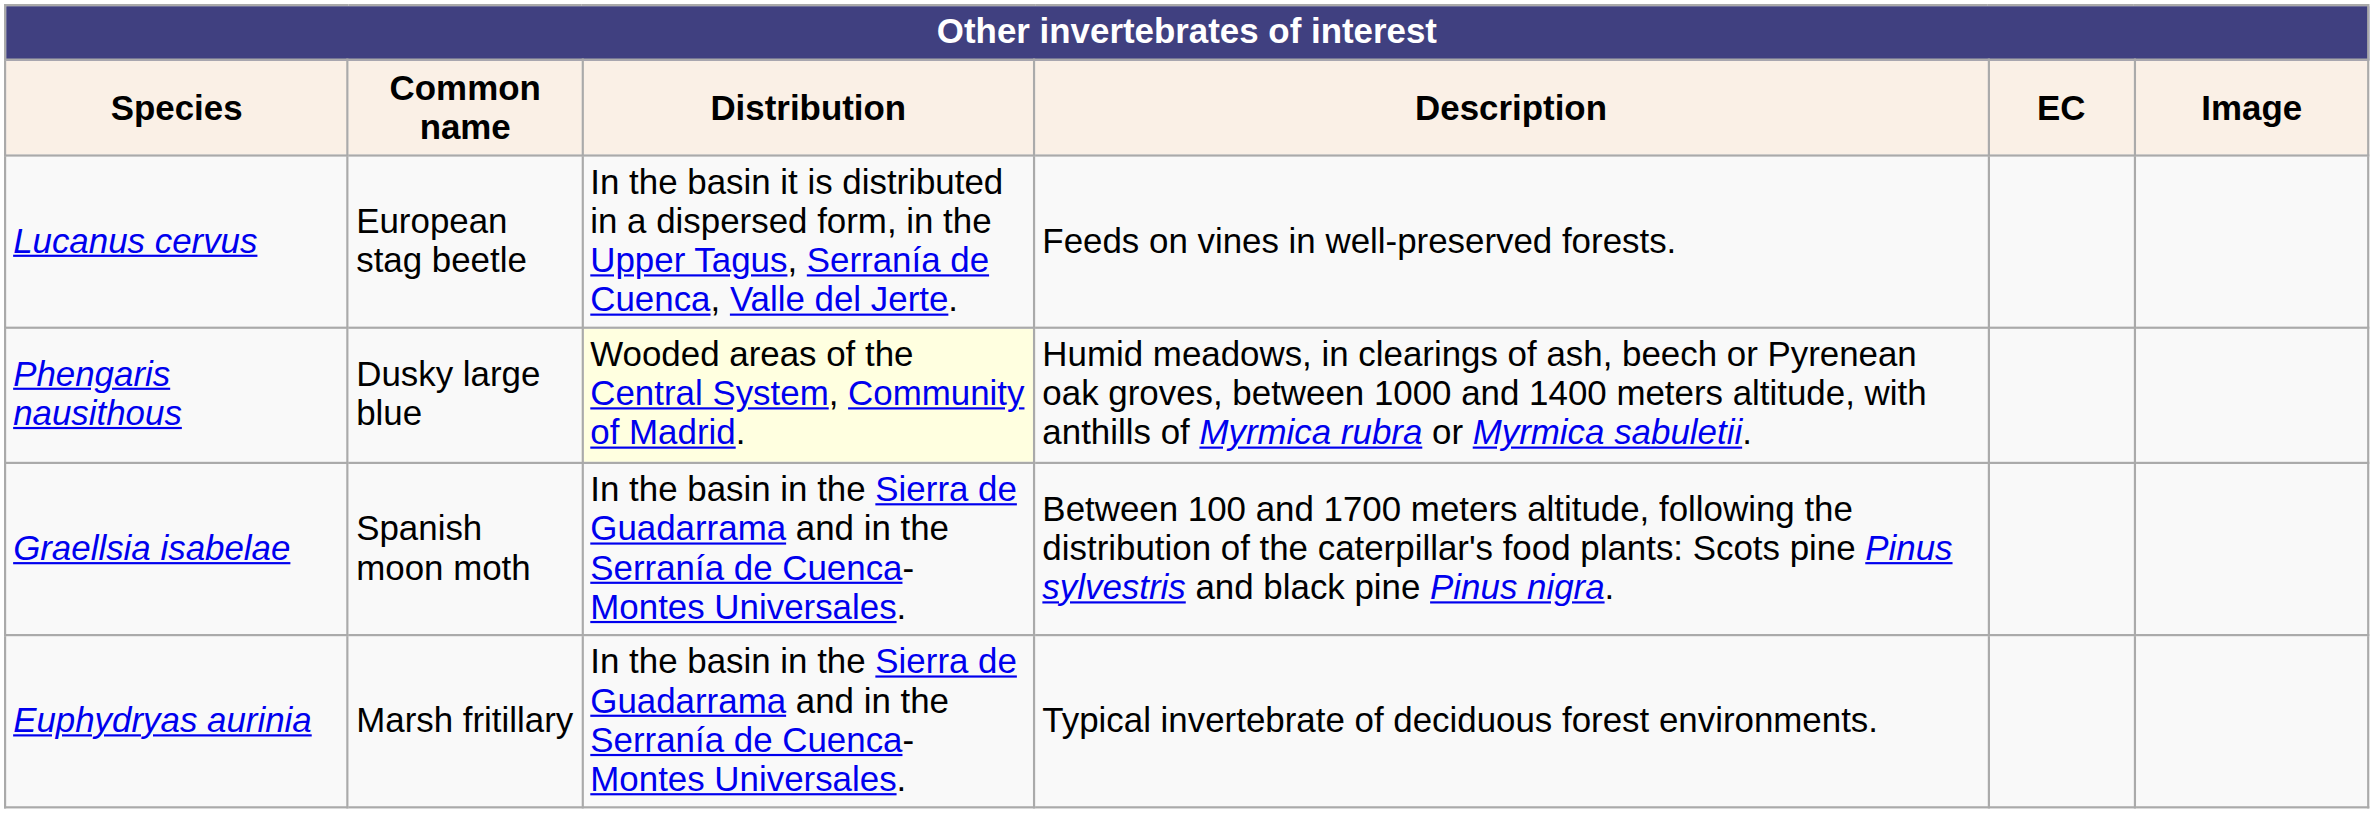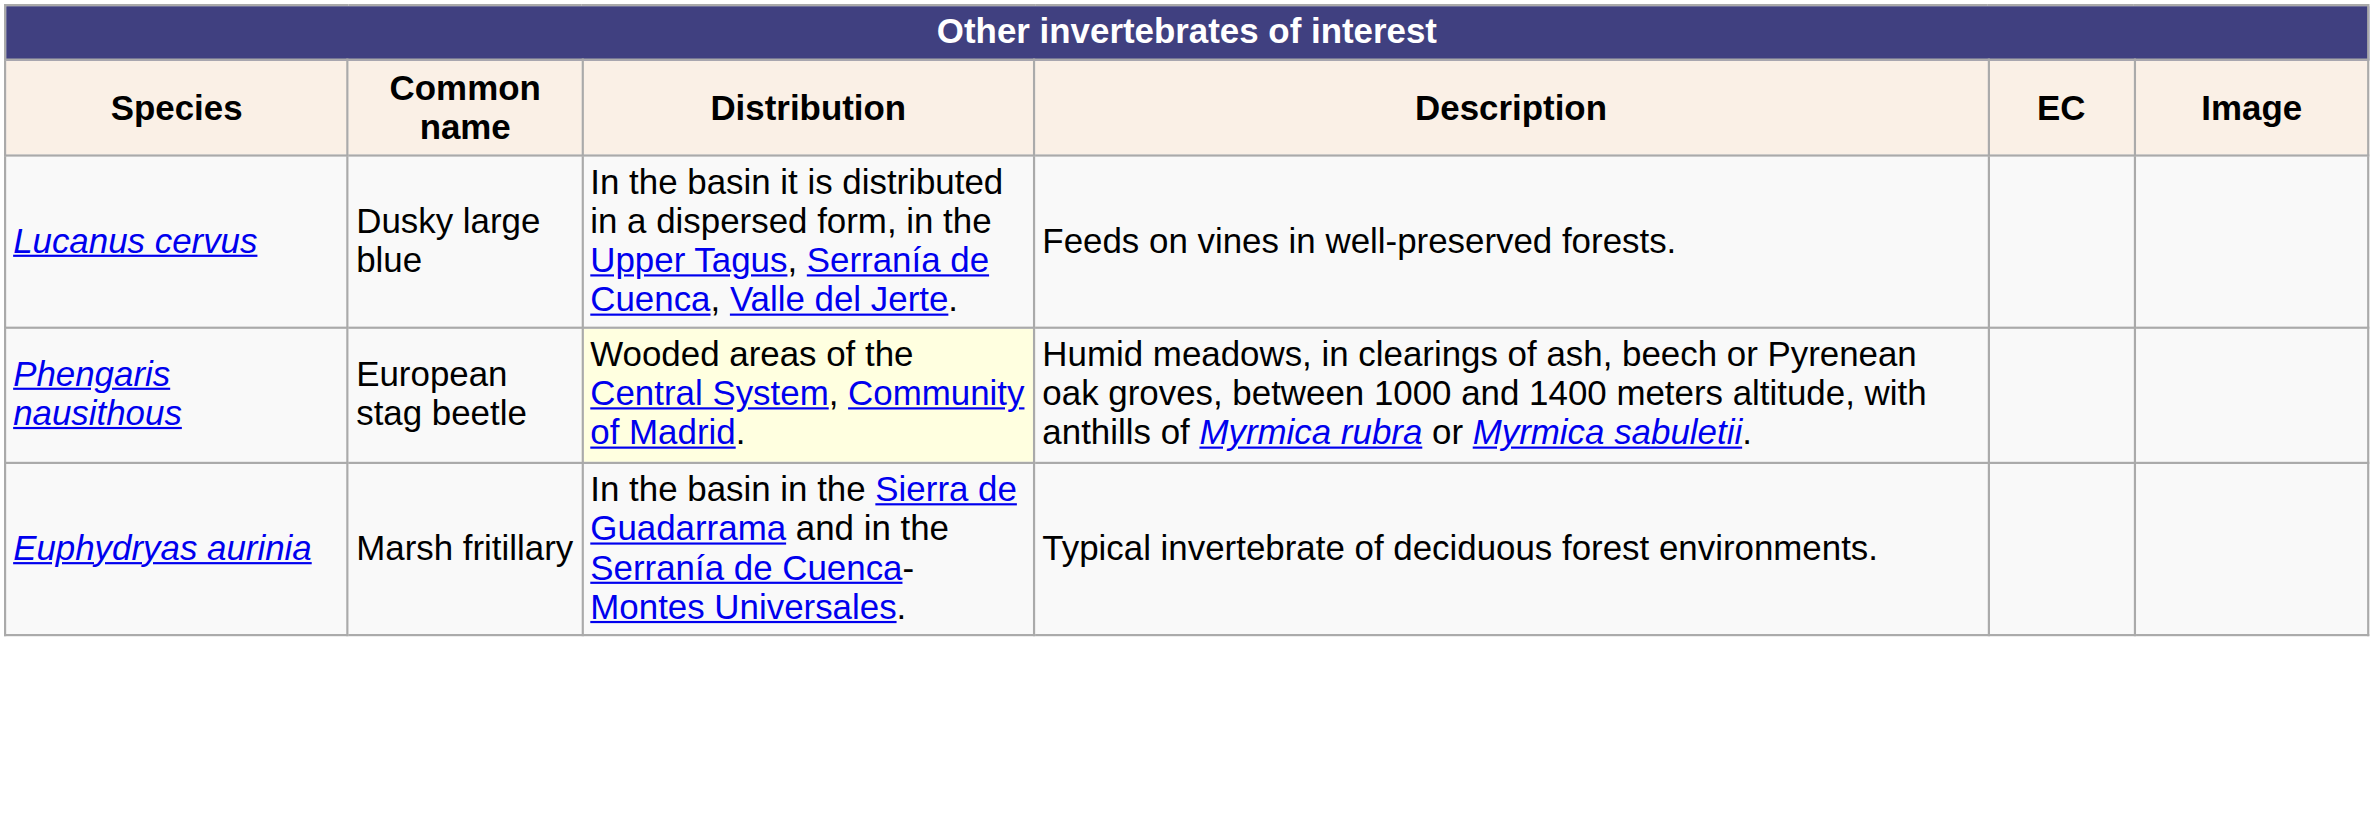 <table class="wikitable">
 <tr>
 <th colspan="6" align="center" style="background:#404080; color:white">Other invertebrates of interest</th>
 </tr>
 <tr>
 <td style="background:Linen; color:Black; text-align: center;" width="150"><strong>Species</strong></td>
 <td style="background:Linen; color:Black; text-align: center;" width="100"><strong>Common name</strong></td>
 <td style="background:Linen; color:Black; text-align: center;" width="200"><strong>Distribution</strong></td>
 <td style="background:Linen; color:Black; text-align: center;" width="430"><strong>Description</strong></td>
 <td style="background:Linen; color:Black; text-align: center;" width="60"><strong>EC</strong></td>
 <td style="background:Linen; color:Black; text-align: center;" width="100"><strong>Image</strong></td>
 </tr>
 <tr>
 <td><em><a href='#'>Lucanus cervus</a></em></td>
-<td>European stag beetle</td>
+<td>Dusky large blue</td>
 <td>In the basin it is distributed in a dispersed form, in the <a href='#'>Upper Tagus</a>, <a href='#'>Serranía de Cuenca</a>, <a href='#'>Valle del Jerte</a>.</td>
 <td>Feeds on vines in well-preserved forests.</td>
 <td style="text-align: center;"></td>
 <td></td>
 </tr>
 <tr>
 <td><em><a href='#'>Phengaris nausithous</a></em></td>
-<td>Dusky large blue</td>
+<td>European stag beetle</td>
 <td style="background: lightyellow;">Wooded areas of the <a href='#'>Central System</a>, <a href='#'>Community of Madrid</a>.</td>
 <td>Humid meadows, in clearings of ash, beech or Pyrenean oak groves, between 1000 and 1400 meters altitude, with anthills of <em><a href='#'>Myrmica rubra</a></em> or <em><a href='#'>Myrmica sabuletii</a></em>.</td>
-<td style="text-align: center;"></td>
-<td></td>
-</tr>
-<tr>
-<td><em><a href='#'>Graellsia isabelae</a></em></td>
-<td>Spanish moon moth</td>
-<td>In the basin in the <a href='#'>Sierra de Guadarrama</a> and in the <a href='#'>Serranía de Cuenca</a>-<a href='#'>Montes Universales</a>.</td>
-<td>Between 100 and 1700 meters altitude, following the distribution of the caterpillar's food plants: Scots pine <em><a href='#'>Pinus sylvestris</a></em> and black pine <em><a href='#'>Pinus nigra</a></em>.</td>
 <td style="text-align: center;"></td>
 <td></td>
 </tr>
 <tr>
 <td><em><a href='#'>Euphydryas aurinia</a></em></td>
 <td>Marsh fritillary</td>
 <td>In the basin in the <a href='#'>Sierra de Guadarrama</a> and in the <a href='#'>Serranía de Cuenca</a>-<a href='#'>Montes Universales</a>.</td>
 <td>Typical invertebrate of deciduous forest environments.</td>
 <td style="text-align: center;"></td>
 <td></td>
 </tr>
 </table>
